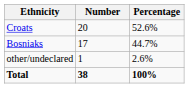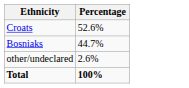 <table class="wikitable">
 <tr>
 <th width="100px">Ethnicity</th>
-<th width="80px">Number</th>
 <th width="80px">Percentage</th>
 </tr>
 <tr>
 <td><a href='#'>Croats</a></td>
-<td>20</td>
 <td>52.6%</td>
 </tr>
 <tr>
 <td><a href='#'>Bosniaks</a></td>
-<td>17</td>
 <td>44.7%</td>
 </tr>
 <tr>
 <td>other/undeclared</td>
-<td>1</td>
 <td>2.6%</td>
 </tr>
 <tr>
 <td><strong>Total</strong></td>
-<td><strong>38</strong></td>
 <td><strong>100%</strong></td>
 </tr>
 </table>
